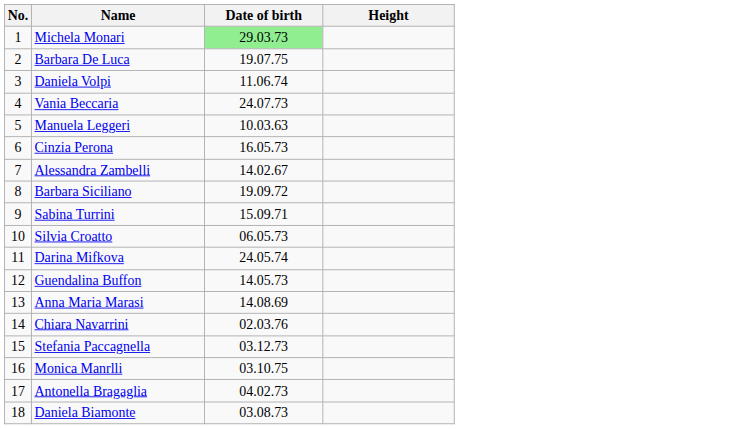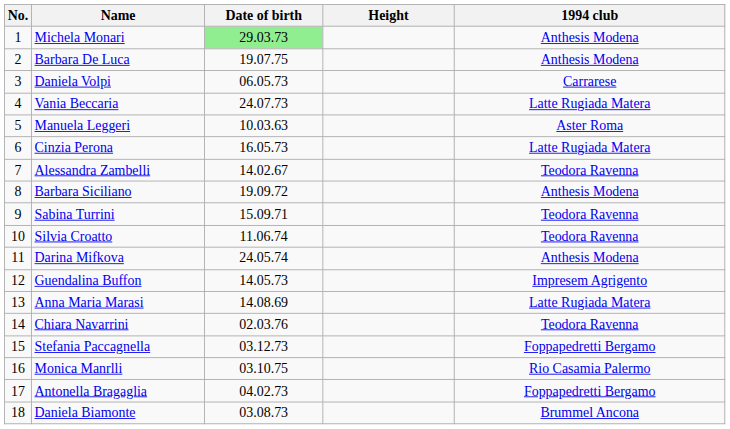 <table class="wikitable sortable" style="text-align:center;">
 <tr>
 <th>No.</th>
 <th style="width:12em">Name</th>
 <th style="width:8em">Date of birth</th>
 <th style="width:9em">Height</th>
+<th style="width:19em">1994 club</th>
 </tr>
 <tr>
 <td>1</td>
 <td align=left><a href='#'>Michela Monari</a></td>
 <td style="background: lightgreen;">29.03.73</td>
 <td></td>
+<td><a href='#'>Anthesis Modena</a></td>
 </tr>
 <tr>
 <td>2</td>
 <td align=left><a href='#'>Barbara De Luca</a></td>
 <td>19.07.75</td>
 <td></td>
+<td><a href='#'>Anthesis Modena</a></td>
 </tr>
 <tr>
 <td>3</td>
 <td align=left><a href='#'>Daniela Volpi</a></td>
-<td>11.06.74</td>
+<td>06.05.73</td>
 <td></td>
+<td><a href='#'>Carrarese</a></td>
 </tr>
 <tr>
 <td>4</td>
 <td align=left><a href='#'>Vania Beccaria</a></td>
 <td>24.07.73</td>
 <td></td>
+<td><a href='#'>Latte Rugiada Matera</a></td>
 </tr>
 <tr>
 <td>5</td>
 <td align=left><a href='#'>Manuela Leggeri</a></td>
 <td>10.03.63</td>
 <td></td>
+<td><a href='#'>Aster Roma</a></td>
 </tr>
 <tr>
 <td>6</td>
 <td align=left><a href='#'>Cinzia Perona</a></td>
 <td>16.05.73</td>
 <td></td>
+<td><a href='#'>Latte Rugiada Matera</a></td>
 </tr>
 <tr>
 <td>7</td>
 <td align=left><a href='#'>Alessandra Zambelli</a></td>
 <td>14.02.67</td>
 <td></td>
+<td><a href='#'>Teodora Ravenna</a></td>
 </tr>
 <tr>
 <td>8</td>
 <td align=left><a href='#'>Barbara Siciliano</a></td>
 <td>19.09.72</td>
 <td></td>
+<td><a href='#'>Anthesis Modena</a></td>
 </tr>
 <tr>
 <td>9</td>
 <td align=left><a href='#'>Sabina Turrini</a></td>
 <td>15.09.71</td>
 <td></td>
+<td><a href='#'>Teodora Ravenna</a></td>
 </tr>
 <tr>
 <td>10</td>
 <td align=left><a href='#'>Silvia Croatto</a></td>
-<td>06.05.73</td>
+<td>11.06.74</td>
 <td></td>
+<td><a href='#'>Teodora Ravenna</a></td>
 </tr>
 <tr>
 <td>11</td>
 <td align=left><a href='#'>Darina Mifkova</a></td>
 <td>24.05.74</td>
 <td></td>
+<td><a href='#'>Anthesis Modena</a></td>
 </tr>
 <tr>
 <td>12</td>
 <td align=left><a href='#'>Guendalina Buffon</a></td>
 <td>14.05.73</td>
 <td></td>
+<td><a href='#'>Impresem Agrigento</a></td>
 </tr>
 <tr>
 <td>13</td>
 <td align=left><a href='#'>Anna Maria Marasi</a></td>
 <td>14.08.69</td>
 <td></td>
+<td><a href='#'>Latte Rugiada Matera</a></td>
 </tr>
 <tr>
 <td>14</td>
 <td align=left><a href='#'>Chiara Navarrini</a></td>
 <td>02.03.76</td>
 <td></td>
+<td><a href='#'>Teodora Ravenna</a></td>
 </tr>
 <tr>
 <td>15</td>
 <td align=left><a href='#'>Stefania Paccagnella</a></td>
 <td>03.12.73</td>
 <td></td>
+<td><a href='#'>Foppapedretti Bergamo</a></td>
 </tr>
 <tr>
 <td>16</td>
 <td align=left><a href='#'>Monica Manrlli</a></td>
 <td>03.10.75</td>
 <td></td>
+<td><a href='#'>Rio Casamia Palermo</a></td>
 </tr>
 <tr>
 <td>17</td>
 <td align=left><a href='#'>Antonella Bragaglia</a></td>
 <td>04.02.73</td>
 <td></td>
+<td><a href='#'>Foppapedretti Bergamo</a></td>
 </tr>
 <tr>
 <td>18</td>
 <td align=left><a href='#'>Daniela Biamonte</a></td>
 <td>03.08.73</td>
 <td></td>
+<td><a href='#'>Brummel Ancona</a></td>
 </tr>
 </table>
